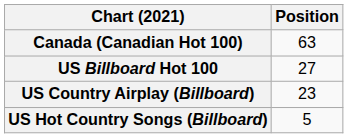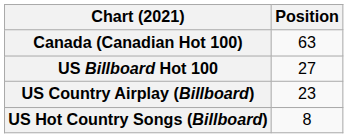 <table class="wikitable sortable plainrowheaders" style="text-align:center">
 <tr>
 <th>Chart (2021)</th>
 <th>Position</th>
 </tr>
 <tr>
 <th scope="row">Canada (Canadian Hot 100)</th>
 <td>63</td>
 </tr>
 <tr>
 <th scope="row">US <em>Billboard</em> Hot 100</th>
 <td>27</td>
 </tr>
 <tr>
 <th scope="row">US Country Airplay (<em>Billboard</em>)</th>
 <td>23</td>
 </tr>
 <tr>
 <th scope="row">US Hot Country Songs (<em>Billboard</em>)</th>
-<td>5</td>
+<td>8</td>
 </tr>
 </table>
